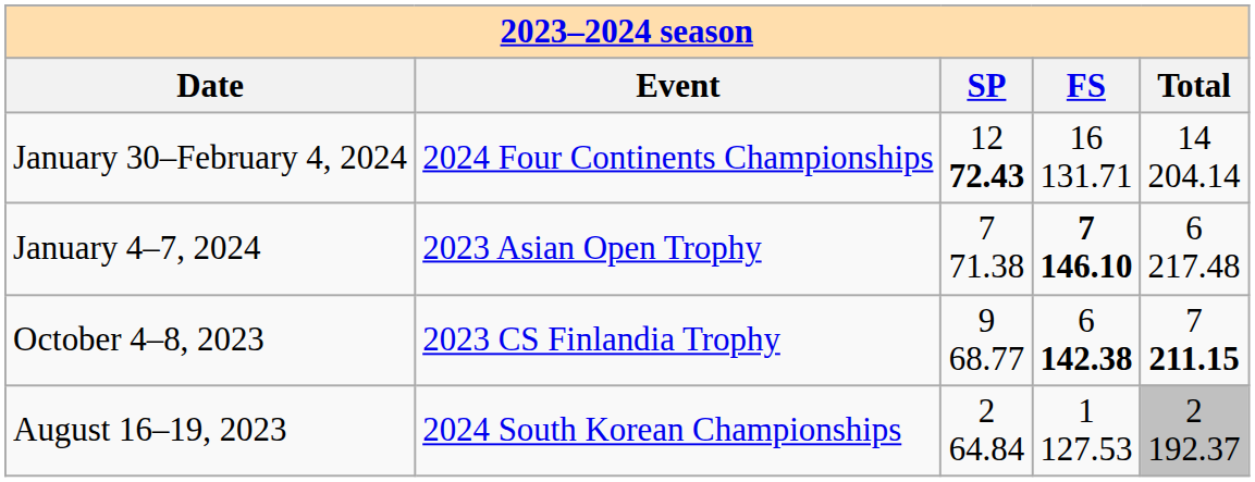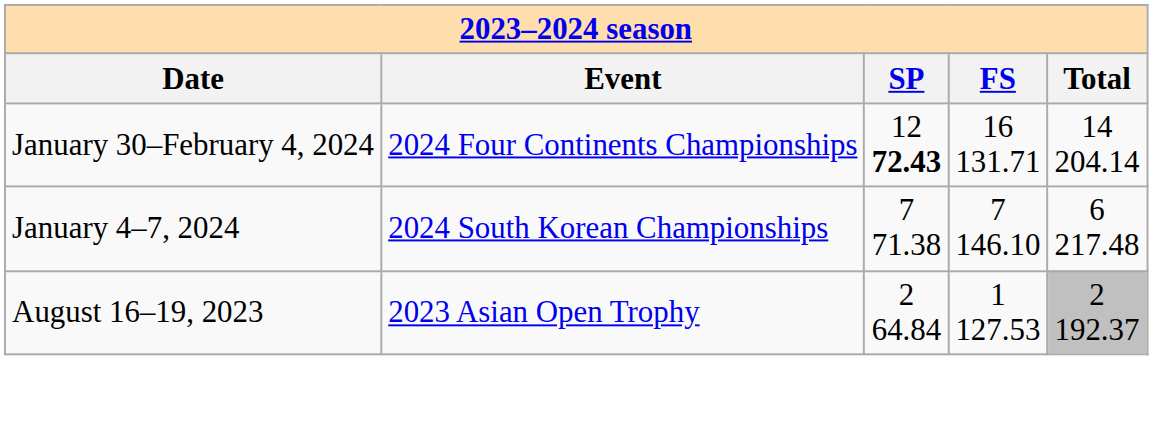 <table class="wikitable">
 <tr>
 <td style="background-color: #ffdead; " colspan=5 align=center><a href='#'><strong>2023–2024 season</strong></a></td>
 </tr>
 <tr>
 <th>Date</th>
 <th>Event</th>
 <th><a href='#'>SP</a></th>
 <th><a href='#'>FS</a></th>
 <th>Total</th>
 </tr>
 <tr>
 <td>January 30–February 4, 2024</td>
 <td><a href='#'>2024 Four Continents Championships</a></td>
 <td align=center>12 <br> <strong>72.43</strong></td>
 <td align=center>16 <br> 131.71</td>
 <td align=center>14 <br> 204.14</td>
 </tr>
 <tr>
 <td>January 4–7, 2024</td>
-<td><a href='#'>2023 Asian Open Trophy</a></td>
+<td><a href='#'>2024 South Korean Championships</a></td>
 <td align=center>7 <br> 71.38</td>
-<td align=center><strong>7 <br> 146.10</strong></td>
+<td align=center>7 <br> 146.10</td>
 <td align=center>6 <br> 217.48</td>
 </tr>
 <tr>
-<td>October 4–8, 2023</td>
-<td><a href='#'>2023 CS Finlandia Trophy</a></td>
-<td align=center>9 <br> 68.77</td>
-<td align=center>6 <br> <strong>142.38</strong></td>
-<td align=center>7 <br> <strong>211.15</strong></td>
-</tr>
-<tr>
 <td>August 16–19, 2023</td>
-<td><a href='#'>2024 South Korean Championships</a></td>
+<td><a href='#'>2023 Asian Open Trophy</a></td>
 <td align=center>2 <br> 64.84</td>
 <td align=center>1 <br> 127.53</td>
 <td align=center bgcolor=silver>2 <br> 192.37</td>
 </tr>
 </table>
